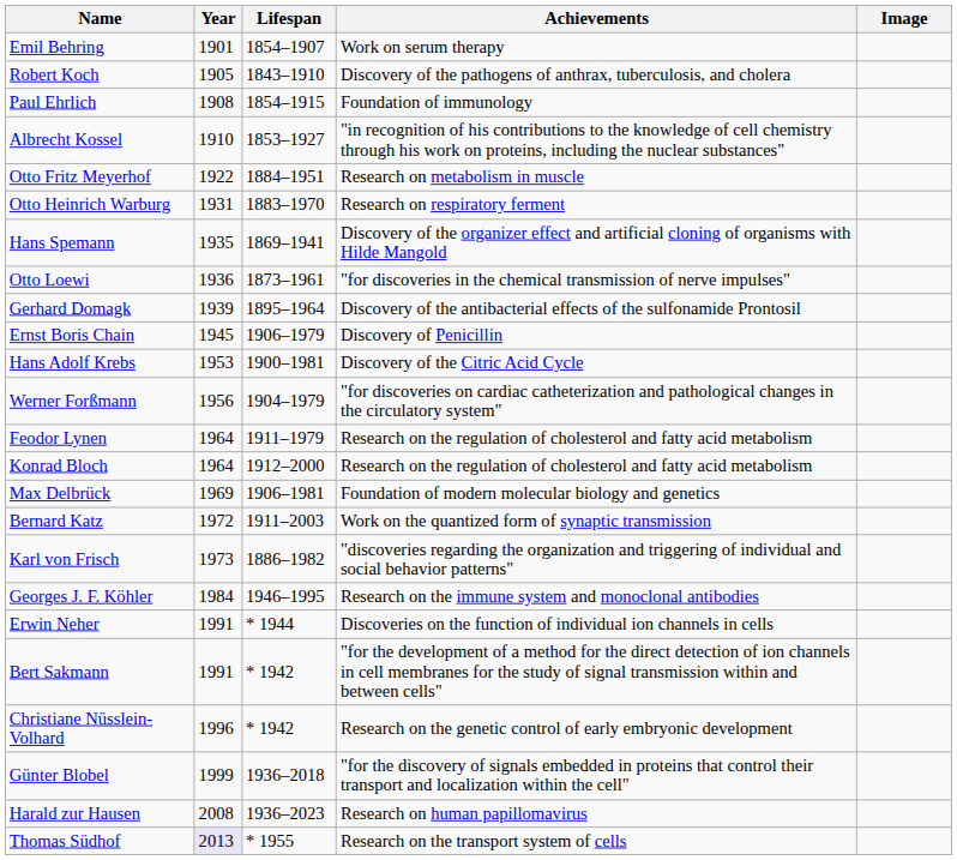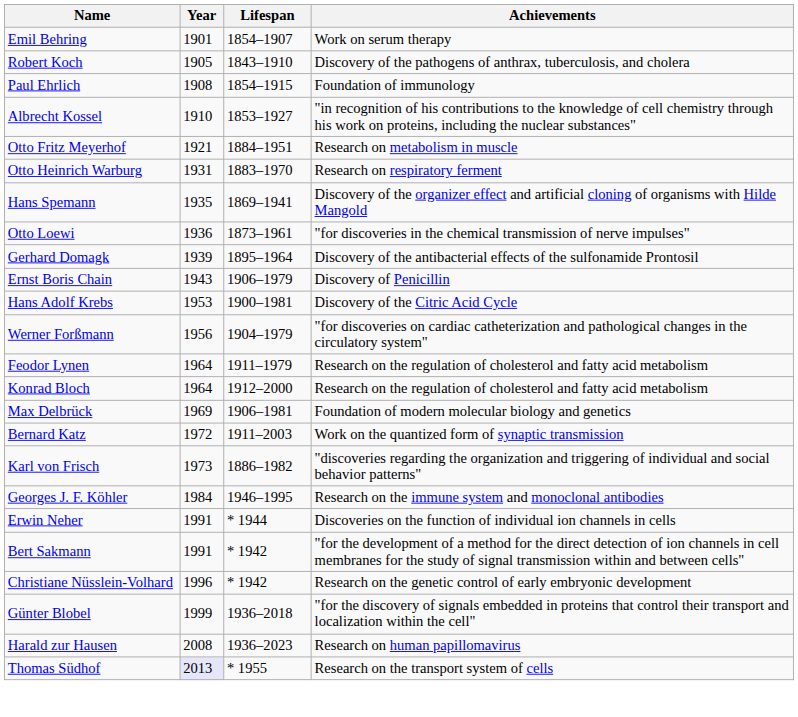 <table class="wikitable toptextcells" style="max-width:1000px;">
 <tr class="hintergrundfarbe8">
 <th width="20%">Name</th>
 <th width="5%">Year</th>
 <th width="10%">Lifespan</th>
 <th width="55%">Achievements</th>
-<th width="10%">Image</th>
 </tr>
 <tr>
 <td><a href='#'>Emil Behring</a></td>
 <td>1901</td>
 <td>1854–1907</td>
 <td>Work on serum therapy</td>
-<td></td>
 </tr>
 <tr>
 <td><a href='#'>Robert Koch</a></td>
 <td>1905</td>
 <td>1843–1910</td>
 <td>Discovery of the pathogens of anthrax, tuberculosis, and cholera</td>
-<td></td>
 </tr>
 <tr>
 <td><a href='#'>Paul Ehrlich</a></td>
 <td>1908</td>
 <td>1854–1915</td>
 <td>Foundation of immunology</td>
-<td></td>
 </tr>
 <tr>
 <td><a href='#'>Albrecht Kossel</a></td>
 <td>1910</td>
 <td>1853–1927</td>
 <td>"in recognition of his contributions to the knowledge of cell chemistry through his work on proteins, including the nuclear substances"</td>
-<td></td>
 </tr>
 <tr>
 <td><a href='#'>Otto Fritz Meyerhof</a></td>
-<td>1922</td>
+<td>1921</td>
 <td>1884–1951</td>
 <td>Research on <a href='#'>metabolism in muscle</a></td>
-<td></td>
 </tr>
 <tr>
 <td><a href='#'>Otto Heinrich Warburg</a></td>
 <td>1931</td>
 <td>1883–1970</td>
 <td>Research on <a href='#'>respiratory ferment</a></td>
-<td></td>
 </tr>
 <tr>
 <td><a href='#'>Hans Spemann</a></td>
 <td>1935</td>
 <td>1869–1941</td>
 <td>Discovery of the <a href='#'>organizer effect</a> and artificial <a href='#'>cloning</a> of organisms with <a href='#'>Hilde Mangold</a></td>
-<td></td>
 </tr>
 <tr>
 <td><a href='#'>Otto Loewi</a></td>
 <td>1936</td>
 <td>1873–1961</td>
 <td>"for discoveries in the chemical transmission of nerve impulses"</td>
-<td></td>
 </tr>
 <tr>
 <td><a href='#'>Gerhard Domagk</a></td>
 <td>1939</td>
 <td>1895–1964</td>
 <td>Discovery of the antibacterial effects of the sulfonamide Prontosil</td>
-<td></td>
 </tr>
 <tr>
 <td><a href='#'>Ernst Boris Chain</a></td>
-<td>1945</td>
+<td>1943</td>
 <td>1906–1979</td>
 <td>Discovery of <a href='#'>Penicillin</a></td>
-<td></td>
 </tr>
 <tr>
 <td><a href='#'>Hans Adolf Krebs</a></td>
 <td>1953</td>
 <td>1900–1981</td>
 <td>Discovery of the <a href='#'>Citric Acid Cycle</a></td>
-<td></td>
 </tr>
 <tr>
 <td><a href='#'>Werner Forßmann</a></td>
 <td>1956</td>
 <td>1904–1979</td>
 <td>"for discoveries on cardiac catheterization and pathological changes in the circulatory system"</td>
-<td></td>
 </tr>
 <tr>
 <td><a href='#'>Feodor Lynen</a></td>
 <td>1964</td>
 <td>1911–1979</td>
 <td>Research on the regulation of cholesterol and fatty acid metabolism</td>
-<td></td>
 </tr>
 <tr>
 <td><a href='#'>Konrad Bloch</a></td>
 <td>1964</td>
 <td>1912–2000</td>
 <td>Research on the regulation of cholesterol and fatty acid metabolism</td>
-<td></td>
 </tr>
 <tr>
 <td><a href='#'>Max Delbrück</a></td>
 <td>1969</td>
 <td>1906–1981</td>
 <td>Foundation of modern molecular biology and genetics</td>
-<td></td>
 </tr>
 <tr>
 <td><a href='#'>Bernard Katz</a></td>
 <td>1972</td>
 <td>1911–2003</td>
 <td>Work on the quantized form of <a href='#'>synaptic transmission</a></td>
-<td></td>
 </tr>
 <tr>
 <td><a href='#'>Karl von Frisch</a></td>
 <td>1973</td>
 <td>1886–1982</td>
 <td>"discoveries regarding the organization and triggering of individual and social behavior patterns"</td>
-<td></td>
 </tr>
 <tr>
 <td><a href='#'>Georges J. F. Köhler</a></td>
 <td>1984</td>
 <td>1946–1995</td>
 <td>Research on the <a href='#'>immune system</a> and <a href='#'>monoclonal antibodies</a></td>
-<td></td>
 </tr>
 <tr>
 <td><a href='#'>Erwin Neher</a></td>
 <td>1991</td>
 <td>* 1944</td>
 <td>Discoveries on the function of individual ion channels in cells</td>
-<td></td>
 </tr>
 <tr>
 <td><a href='#'>Bert Sakmann</a></td>
 <td>1991</td>
 <td>* 1942</td>
 <td>"for the development of a method for the direct detection of ion channels in cell membranes for the study of signal transmission within and between cells"</td>
-<td></td>
 </tr>
 <tr>
 <td><a href='#'>Christiane Nüsslein-Volhard</a></td>
 <td>1996</td>
 <td>* 1942</td>
 <td>Research on the genetic control of early embryonic development</td>
-<td></td>
 </tr>
 <tr>
 <td><a href='#'>Günter Blobel</a></td>
 <td>1999</td>
 <td>1936–2018</td>
 <td>"for the discovery of signals embedded in proteins that control their transport and localization within the cell"</td>
-<td></td>
 </tr>
 <tr>
 <td><a href='#'>Harald zur Hausen</a></td>
 <td>2008</td>
 <td>1936–2023</td>
 <td>Research on <a href='#'>human papillomavirus</a></td>
-<td></td>
 </tr>
 <tr>
 <td><a href='#'>Thomas Südhof</a></td>
 <td style="background: lavender;">2013</td>
 <td>* 1955</td>
 <td>Research on the transport system of <a href='#'>cells</a></td>
-<td></td>
 </tr>
 </table>
